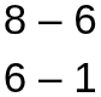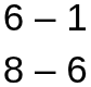 <table style="text-align:center">
 <tr>
 <th width=200></th>
 <th width=100></th>
 <th width=200></th>
 </tr>
 <tr>
 <td align=right><strong></strong></td>
-<td>8 – 6</td>
+<td>6 – 1</td>
 <td align=left></td>
 </tr>
 <tr>
 <td align=right><strong></strong></td>
-<td>6 – 1</td>
+<td>8 – 6</td>
 <td align=left></td>
 </tr>
 </table>
